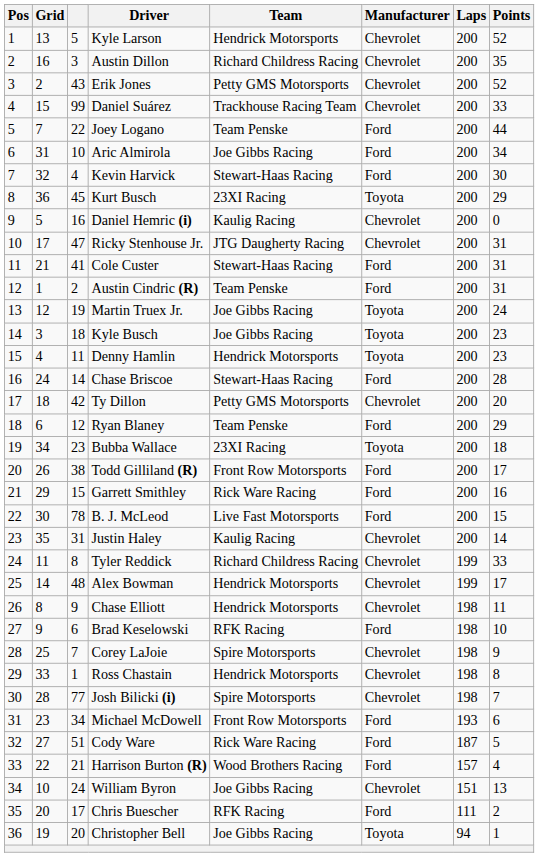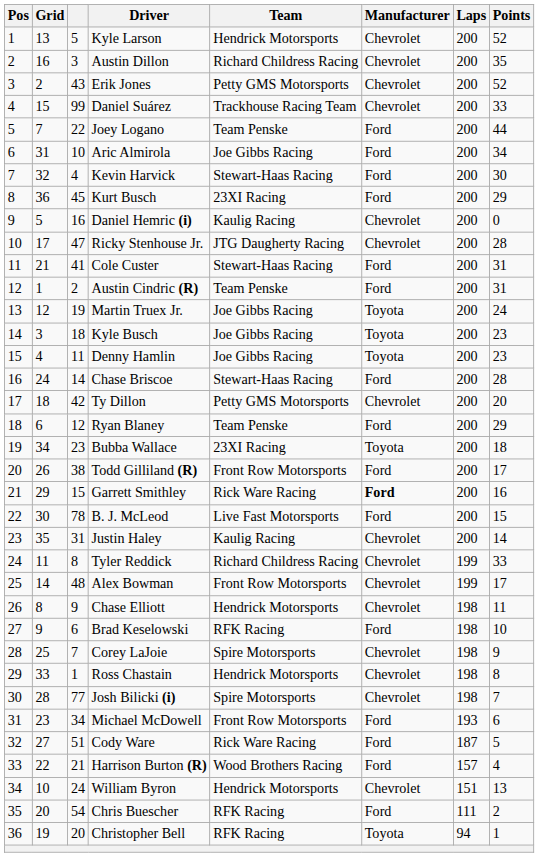 <table class="wikitable" style="font-size:98%">
 <tr>
 <th>Pos</th>
 <th>Grid</th>
 <th></th>
 <th>Driver</th>
 <th>Team</th>
 <th>Manufacturer</th>
 <th>Laps</th>
 <th>Points</th>
 </tr>
 <tr>
 <td>1</td>
 <td>13</td>
 <td>5</td>
 <td>Kyle Larson</td>
 <td>Hendrick Motorsports</td>
 <td>Chevrolet</td>
 <td>200</td>
 <td>52</td>
 </tr>
 <tr>
 <td>2</td>
 <td>16</td>
 <td>3</td>
 <td>Austin Dillon</td>
 <td>Richard Childress Racing</td>
 <td>Chevrolet</td>
 <td>200</td>
 <td>35</td>
 </tr>
 <tr>
 <td>3</td>
 <td>2</td>
 <td>43</td>
 <td>Erik Jones</td>
 <td>Petty GMS Motorsports</td>
 <td>Chevrolet</td>
 <td>200</td>
 <td>52</td>
 </tr>
 <tr>
 <td>4</td>
 <td>15</td>
 <td>99</td>
 <td>Daniel Suárez</td>
 <td>Trackhouse Racing Team</td>
 <td>Chevrolet</td>
 <td>200</td>
 <td>33</td>
 </tr>
 <tr>
 <td>5</td>
 <td>7</td>
 <td>22</td>
 <td>Joey Logano</td>
 <td>Team Penske</td>
 <td>Ford</td>
 <td>200</td>
 <td>44</td>
 </tr>
 <tr>
 <td>6</td>
 <td>31</td>
 <td>10</td>
 <td>Aric Almirola</td>
 <td>Joe Gibbs Racing</td>
 <td>Ford</td>
 <td>200</td>
 <td>34</td>
 </tr>
 <tr>
 <td>7</td>
 <td>32</td>
 <td>4</td>
 <td>Kevin Harvick</td>
 <td>Stewart-Haas Racing</td>
 <td>Ford</td>
 <td>200</td>
 <td>30</td>
 </tr>
 <tr>
 <td>8</td>
 <td>36</td>
 <td>45</td>
 <td>Kurt Busch</td>
 <td>23XI Racing</td>
-<td>Toyota</td>
+<td>Ford</td>
 <td>200</td>
 <td>29</td>
 </tr>
 <tr>
 <td>9</td>
 <td>5</td>
 <td>16</td>
 <td>Daniel Hemric <strong>(i)</strong></td>
 <td>Kaulig Racing</td>
 <td>Chevrolet</td>
 <td>200</td>
 <td>0</td>
 </tr>
 <tr>
 <td>10</td>
 <td>17</td>
 <td>47</td>
 <td>Ricky Stenhouse Jr.</td>
 <td>JTG Daugherty Racing</td>
 <td>Chevrolet</td>
 <td>200</td>
-<td>31</td>
+<td>28</td>
 </tr>
 <tr>
 <td>11</td>
 <td>21</td>
 <td>41</td>
 <td>Cole Custer</td>
 <td>Stewart-Haas Racing</td>
 <td>Ford</td>
 <td>200</td>
 <td>31</td>
 </tr>
 <tr>
 <td>12</td>
 <td>1</td>
 <td>2</td>
 <td>Austin Cindric <strong>(R)</strong></td>
 <td>Team Penske</td>
 <td>Ford</td>
 <td>200</td>
 <td>31</td>
 </tr>
 <tr>
 <td>13</td>
 <td>12</td>
 <td>19</td>
 <td>Martin Truex Jr.</td>
 <td>Joe Gibbs Racing</td>
 <td>Toyota</td>
 <td>200</td>
 <td>24</td>
 </tr>
 <tr>
 <td>14</td>
 <td>3</td>
 <td>18</td>
 <td>Kyle Busch</td>
 <td>Joe Gibbs Racing</td>
 <td>Toyota</td>
 <td>200</td>
 <td>23</td>
 </tr>
 <tr>
 <td>15</td>
 <td>4</td>
 <td>11</td>
 <td>Denny Hamlin</td>
-<td>Hendrick Motorsports</td>
+<td>Joe Gibbs Racing</td>
 <td>Toyota</td>
 <td>200</td>
 <td>23</td>
 </tr>
 <tr>
 <td>16</td>
 <td>24</td>
 <td>14</td>
 <td>Chase Briscoe</td>
 <td>Stewart-Haas Racing</td>
 <td>Ford</td>
 <td>200</td>
 <td>28</td>
 </tr>
 <tr>
 <td>17</td>
 <td>18</td>
 <td>42</td>
 <td>Ty Dillon</td>
 <td>Petty GMS Motorsports</td>
 <td>Chevrolet</td>
 <td>200</td>
 <td>20</td>
 </tr>
 <tr>
 <td>18</td>
 <td>6</td>
 <td>12</td>
 <td>Ryan Blaney</td>
 <td>Team Penske</td>
 <td>Ford</td>
 <td>200</td>
 <td>29</td>
 </tr>
 <tr>
 <td>19</td>
 <td>34</td>
 <td>23</td>
 <td>Bubba Wallace</td>
 <td>23XI Racing</td>
 <td>Toyota</td>
 <td>200</td>
 <td>18</td>
 </tr>
 <tr>
 <td>20</td>
 <td>26</td>
 <td>38</td>
 <td>Todd Gilliland <strong>(R)</strong></td>
 <td>Front Row Motorsports</td>
 <td>Ford</td>
 <td>200</td>
 <td>17</td>
 </tr>
 <tr>
 <td>21</td>
 <td>29</td>
 <td>15</td>
 <td>Garrett Smithley</td>
 <td>Rick Ware Racing</td>
-<td>Ford</td>
+<td><strong>Ford</strong></td>
 <td>200</td>
 <td>16</td>
 </tr>
 <tr>
 <td>22</td>
 <td>30</td>
 <td>78</td>
 <td>B. J. McLeod</td>
 <td>Live Fast Motorsports</td>
 <td>Ford</td>
 <td>200</td>
 <td>15</td>
 </tr>
 <tr>
 <td>23</td>
 <td>35</td>
 <td>31</td>
 <td>Justin Haley</td>
 <td>Kaulig Racing</td>
 <td>Chevrolet</td>
 <td>200</td>
 <td>14</td>
 </tr>
 <tr>
 <td>24</td>
 <td>11</td>
 <td>8</td>
 <td>Tyler Reddick</td>
 <td>Richard Childress Racing</td>
 <td>Chevrolet</td>
 <td>199</td>
 <td>33</td>
 </tr>
 <tr>
 <td>25</td>
 <td>14</td>
 <td>48</td>
 <td>Alex Bowman</td>
-<td>Hendrick Motorsports</td>
+<td>Front Row Motorsports</td>
 <td>Chevrolet</td>
 <td>199</td>
 <td>17</td>
 </tr>
 <tr>
 <td>26</td>
 <td>8</td>
 <td>9</td>
 <td>Chase Elliott</td>
 <td>Hendrick Motorsports</td>
 <td>Chevrolet</td>
 <td>198</td>
 <td>11</td>
 </tr>
 <tr>
 <td>27</td>
 <td>9</td>
 <td>6</td>
 <td>Brad Keselowski</td>
 <td>RFK Racing</td>
 <td>Ford</td>
 <td>198</td>
 <td>10</td>
 </tr>
 <tr>
 <td>28</td>
 <td>25</td>
 <td>7</td>
 <td>Corey LaJoie</td>
 <td>Spire Motorsports</td>
 <td>Chevrolet</td>
 <td>198</td>
 <td>9</td>
 </tr>
 <tr>
 <td>29</td>
 <td>33</td>
 <td>1</td>
 <td>Ross Chastain</td>
 <td>Hendrick Motorsports</td>
 <td>Chevrolet</td>
 <td>198</td>
 <td>8</td>
 </tr>
 <tr>
 <td>30</td>
 <td>28</td>
 <td>77</td>
 <td>Josh Bilicki <strong>(i)</strong></td>
 <td>Spire Motorsports</td>
 <td>Chevrolet</td>
 <td>198</td>
 <td>7</td>
 </tr>
 <tr>
 <td>31</td>
 <td>23</td>
 <td>34</td>
 <td>Michael McDowell</td>
 <td>Front Row Motorsports</td>
 <td>Ford</td>
 <td>193</td>
 <td>6</td>
 </tr>
 <tr>
 <td>32</td>
 <td>27</td>
 <td>51</td>
 <td>Cody Ware</td>
 <td>Rick Ware Racing</td>
 <td>Ford</td>
 <td>187</td>
 <td>5</td>
 </tr>
 <tr>
 <td>33</td>
 <td>22</td>
 <td>21</td>
 <td>Harrison Burton <strong>(R)</strong></td>
 <td>Wood Brothers Racing</td>
 <td>Ford</td>
 <td>157</td>
 <td>4</td>
 </tr>
 <tr>
 <td>34</td>
 <td>10</td>
 <td>24</td>
 <td>William Byron</td>
-<td>Joe Gibbs Racing</td>
+<td>Hendrick Motorsports</td>
 <td>Chevrolet</td>
 <td>151</td>
 <td>13</td>
 </tr>
 <tr>
 <td>35</td>
 <td>20</td>
-<td>17</td>
+<td>54</td>
 <td>Chris Buescher</td>
 <td>RFK Racing</td>
 <td>Ford</td>
 <td>111</td>
 <td>2</td>
 </tr>
 <tr>
 <td>36</td>
 <td>19</td>
 <td>20</td>
 <td>Christopher Bell</td>
-<td>Joe Gibbs Racing</td>
+<td>RFK Racing</td>
 <td>Toyota</td>
 <td>94</td>
 <td>1</td>
 </tr>
 <tr>
 <th colspan="8"></th>
 </tr>
 </table>
